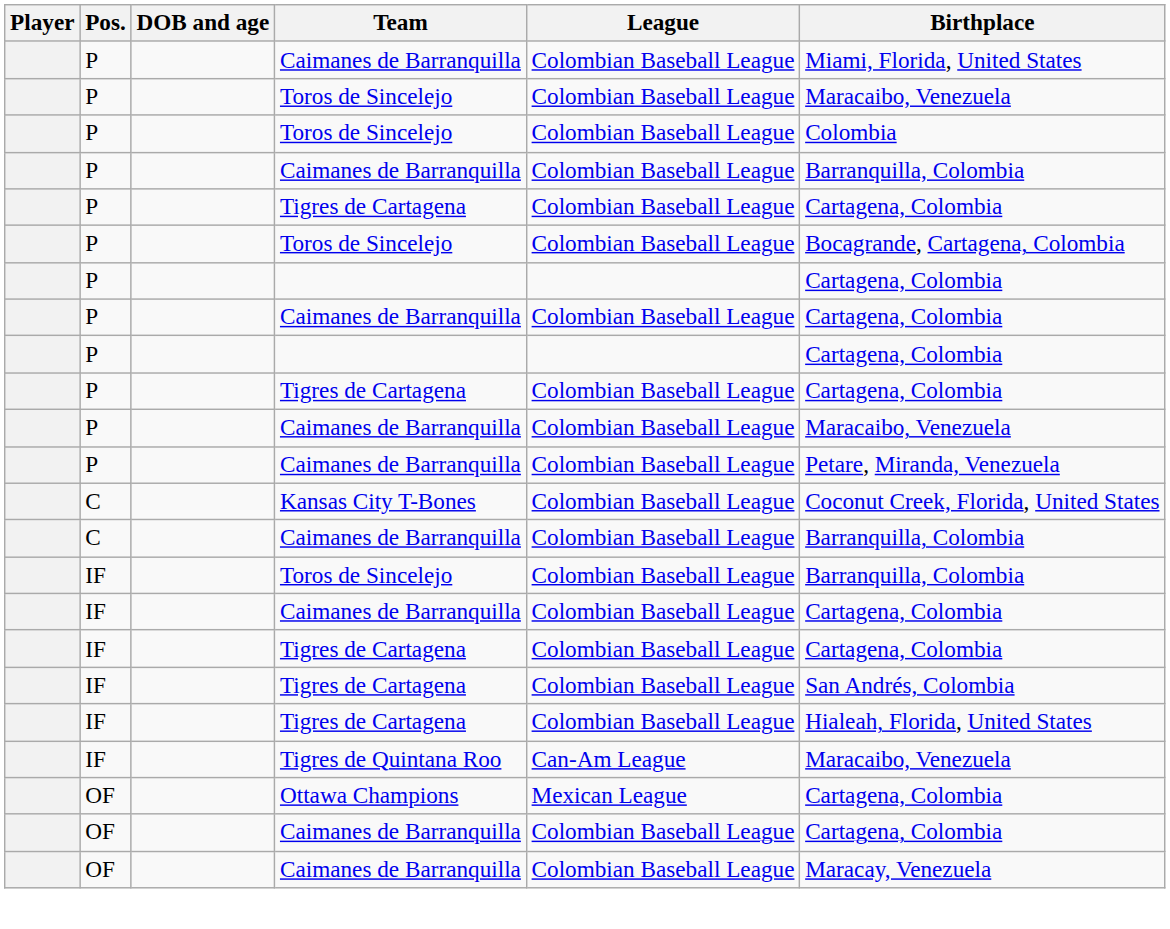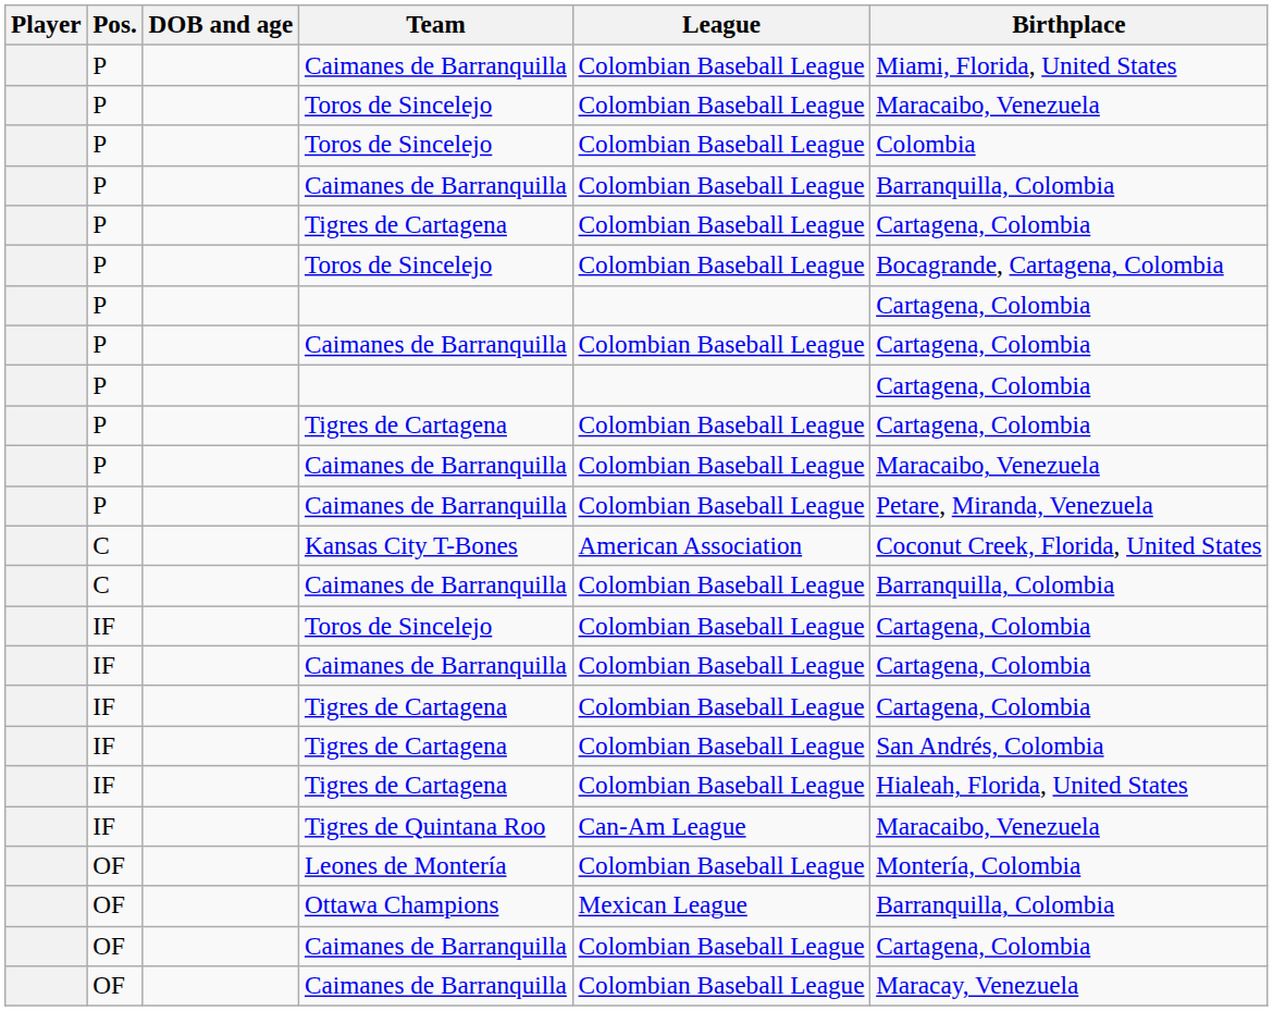 <table class="wikitable sortable plainrowheaders">
 <tr>
 <th scope="col">Player</th>
 <th scope="col">Pos.</th>
 <th scope="col">DOB and age</th>
 <th scope="col">Team</th>
 <th scope="col">League</th>
 <th scope="col">Birthplace</th>
 </tr>
 <tr>
 <th scope="row"></th>
 <td>P</td>
 <td></td>
 <td> <a href='#'>Caimanes de Barranquilla</a></td>
 <td><a href='#'>Colombian Baseball League</a></td>
 <td><a href='#'>Miami, Florida</a>, <a href='#'>United States</a></td>
 </tr>
 <tr>
 <th scope="row"></th>
 <td>P</td>
 <td></td>
 <td> <a href='#'>Toros de Sincelejo</a></td>
 <td><a href='#'>Colombian Baseball League</a></td>
 <td><a href='#'>Maracaibo, Venezuela</a></td>
 </tr>
 <tr>
 <th scope="row"></th>
 <td>P</td>
 <td></td>
 <td> <a href='#'>Toros de Sincelejo</a></td>
 <td><a href='#'>Colombian Baseball League</a></td>
 <td><a href='#'>Colombia</a></td>
 </tr>
 <tr>
 <th scope="row"></th>
 <td>P</td>
 <td></td>
 <td> <a href='#'>Caimanes de Barranquilla</a></td>
 <td><a href='#'>Colombian Baseball League</a></td>
 <td><a href='#'>Barranquilla, Colombia</a></td>
 </tr>
 <tr>
 <th scope="row"></th>
 <td>P</td>
 <td></td>
 <td> <a href='#'>Tigres de Cartagena</a></td>
 <td><a href='#'>Colombian Baseball League</a></td>
 <td><a href='#'>Cartagena, Colombia</a></td>
 </tr>
 <tr>
 <th scope="row"></th>
 <td>P</td>
 <td></td>
 <td> <a href='#'>Toros de Sincelejo</a></td>
 <td><a href='#'>Colombian Baseball League</a></td>
 <td><a href='#'>Bocagrande</a>, <a href='#'>Cartagena, Colombia</a></td>
 </tr>
 <tr>
 <th scope="row"></th>
 <td>P</td>
 <td></td>
 <td></td>
 <td></td>
 <td><a href='#'>Cartagena, Colombia</a></td>
 </tr>
 <tr>
 <th scope="row"></th>
 <td>P</td>
 <td></td>
 <td> <a href='#'>Caimanes de Barranquilla</a></td>
 <td><a href='#'>Colombian Baseball League</a></td>
 <td><a href='#'>Cartagena, Colombia</a></td>
 </tr>
 <tr>
 <th scope="row"></th>
 <td>P</td>
 <td></td>
 <td></td>
 <td></td>
 <td><a href='#'>Cartagena, Colombia</a></td>
 </tr>
 <tr>
 <th scope="row"></th>
 <td>P</td>
 <td></td>
 <td> <a href='#'>Tigres de Cartagena</a></td>
 <td><a href='#'>Colombian Baseball League</a></td>
 <td><a href='#'>Cartagena, Colombia</a></td>
 </tr>
 <tr>
 <th scope="row"></th>
 <td>P</td>
 <td></td>
 <td> <a href='#'>Caimanes de Barranquilla</a></td>
 <td><a href='#'>Colombian Baseball League</a></td>
 <td><a href='#'>Maracaibo, Venezuela</a></td>
 </tr>
 <tr>
 <th scope="row"></th>
 <td>P</td>
 <td></td>
 <td> <a href='#'>Caimanes de Barranquilla</a></td>
 <td><a href='#'>Colombian Baseball League</a></td>
 <td><a href='#'>Petare</a>, <a href='#'>Miranda, Venezuela</a></td>
 </tr>
 <tr>
 <th scope="row"></th>
 <td>C</td>
 <td></td>
 <td> <a href='#'>Kansas City T-Bones</a></td>
-<td><a href='#'>Colombian Baseball League</a></td>
+<td><a href='#'>American Association</a></td>
 <td><a href='#'>Coconut Creek, Florida</a>, <a href='#'>United States</a></td>
 </tr>
 <tr>
 <th scope="row"></th>
 <td>C</td>
 <td></td>
 <td> <a href='#'>Caimanes de Barranquilla</a></td>
 <td><a href='#'>Colombian Baseball League</a></td>
 <td><a href='#'>Barranquilla, Colombia</a></td>
 </tr>
 <tr>
 <th scope="row"></th>
 <td>IF</td>
 <td></td>
 <td> <a href='#'>Toros de Sincelejo</a></td>
 <td><a href='#'>Colombian Baseball League</a></td>
-<td><a href='#'>Barranquilla, Colombia</a></td>
+<td><a href='#'>Cartagena, Colombia</a></td>
 </tr>
 <tr>
 <th scope="row"></th>
 <td>IF</td>
 <td></td>
 <td> <a href='#'>Caimanes de Barranquilla</a></td>
 <td><a href='#'>Colombian Baseball League</a></td>
 <td><a href='#'>Cartagena, Colombia</a></td>
 </tr>
 <tr>
 <th scope="row"></th>
 <td>IF</td>
 <td></td>
 <td> <a href='#'>Tigres de Cartagena</a></td>
 <td><a href='#'>Colombian Baseball League</a></td>
 <td><a href='#'>Cartagena, Colombia</a></td>
 </tr>
 <tr>
 <th scope="row"></th>
 <td>IF</td>
 <td></td>
 <td> <a href='#'>Tigres de Cartagena</a></td>
 <td><a href='#'>Colombian Baseball League</a></td>
 <td><a href='#'>San Andrés, Colombia</a></td>
 </tr>
 <tr>
 <th scope="row"></th>
 <td>IF</td>
 <td></td>
 <td> <a href='#'>Tigres de Cartagena</a></td>
 <td><a href='#'>Colombian Baseball League</a></td>
 <td><a href='#'>Hialeah, Florida</a>, <a href='#'>United States</a></td>
 </tr>
 <tr>
 <th scope="row"></th>
 <td>IF</td>
 <td></td>
 <td> <a href='#'>Tigres de Quintana Roo</a></td>
 <td><a href='#'>Can-Am League</a></td>
 <td><a href='#'>Maracaibo, Venezuela</a></td>
 </tr>
 <tr>
 <th scope="row"></th>
 <td>OF</td>
 <td></td>
+<td> <a href='#'>Leones de Montería</a></td>
+<td><a href='#'>Colombian Baseball League</a></td>
+<td><a href='#'>Montería, Colombia</a></td>
+</tr>
+<tr>
+<th scope="row"></th>
+<td>OF</td>
+<td></td>
 <td> <a href='#'>Ottawa Champions</a></td>
 <td><a href='#'>Mexican League</a></td>
-<td><a href='#'>Cartagena, Colombia</a></td>
+<td><a href='#'>Barranquilla, Colombia</a></td>
 </tr>
 <tr>
 <th scope="row"></th>
 <td>OF</td>
 <td></td>
 <td> <a href='#'>Caimanes de Barranquilla</a></td>
 <td><a href='#'>Colombian Baseball League</a></td>
 <td><a href='#'>Cartagena, Colombia</a></td>
 </tr>
 <tr>
 <th scope="row"></th>
 <td>OF</td>
 <td></td>
 <td> <a href='#'>Caimanes de Barranquilla</a></td>
 <td><a href='#'>Colombian Baseball League</a></td>
 <td><a href='#'>Maracay, Venezuela</a></td>
 </tr>
 </table>
